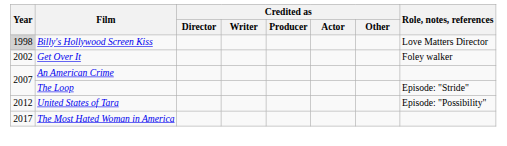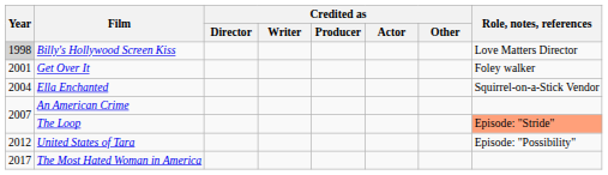 <table class="wikitable" style="text-align:center; margin-left:auto; margin-right:auto">
 <tr>
 <th rowspan="2" style="width:33px;">Year</th>
 <th rowspan="2">Film</th>
 <th colspan="5">Credited as</th>
 <th rowspan="2">Role, notes, references</th>
 </tr>
 <tr>
 <th width=67>Director</th>
 <th width=67>Writer</th>
 <th width=67>Producer</th>
 <th width=67>Actor</th>
 <th width=67>Other</th>
 </tr>
 <tr>
 <td style="background: lightgrey;">1998</td>
 <td style="text-align:left;"><em><a href='#'>Billy's Hollywood Screen Kiss</a></em></td>
 <td></td>
 <td></td>
 <td></td>
 <td></td>
 <td></td>
 <td style="text-align:left;">Love Matters Director</td>
 </tr>
 <tr>
-<td>2002</td>
+<td>2001</td>
 <td style="text-align:left;"><em><a href='#'>Get Over It</a></em></td>
 <td></td>
 <td></td>
 <td></td>
 <td></td>
 <td></td>
 <td style="text-align:left;">Foley walker</td>
+</tr>
+<tr>
+<td>2004</td>
+<td style="text-align:left;"><em><a href='#'>Ella Enchanted</a></em></td>
+<td></td>
+<td></td>
+<td></td>
+<td></td>
+<td></td>
+<td style="text-align:left;">Squirrel-on-a-Stick Vendor</td>
 </tr>
 <tr>
 <td rowspan="2">2007</td>
 <td style="text-align:left;"><em><a href='#'>An American Crime</a></em></td>
 <td></td>
 <td></td>
 <td></td>
 <td></td>
 <td></td>
 <td></td>
 </tr>
 <tr>
 <td style="text-align:left;"><em><a href='#'>The Loop</a></em></td>
 <td></td>
 <td></td>
 <td></td>
 <td></td>
 <td></td>
-<td style="text-align:left;">Episode: "Stride"</td>
+<td style="background: lightsalmon; text-align:left;">Episode: "Stride"</td>
 </tr>
 <tr>
 <td>2012</td>
 <td style="text-align:left;"><em><a href='#'>United States of Tara</a></em></td>
 <td></td>
 <td></td>
 <td></td>
 <td></td>
 <td></td>
 <td style="text-align:left;">Episode: "Possibility"</td>
 </tr>
 <tr>
 <td>2017</td>
 <td style="text-align:left;"><em><a href='#'>The Most Hated Woman in America</a></em></td>
 <td></td>
 <td></td>
 <td></td>
 <td></td>
 <td></td>
 <td></td>
 </tr>
 </table>
